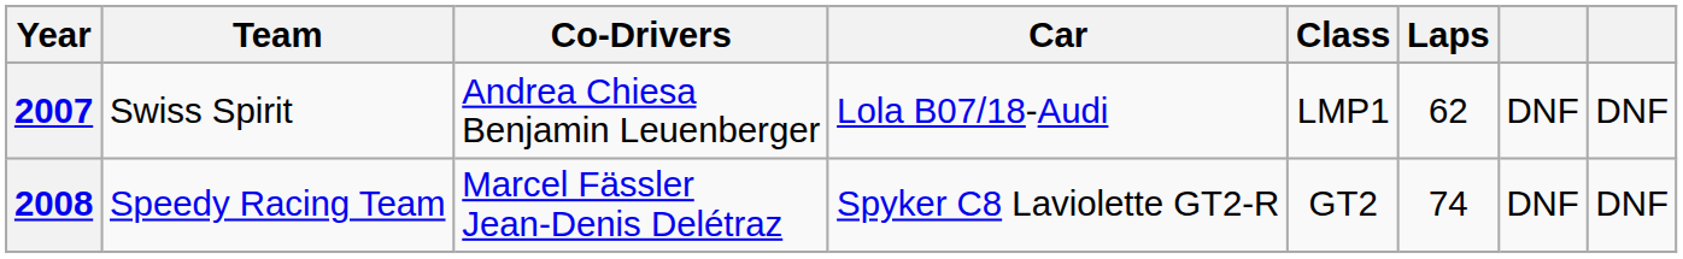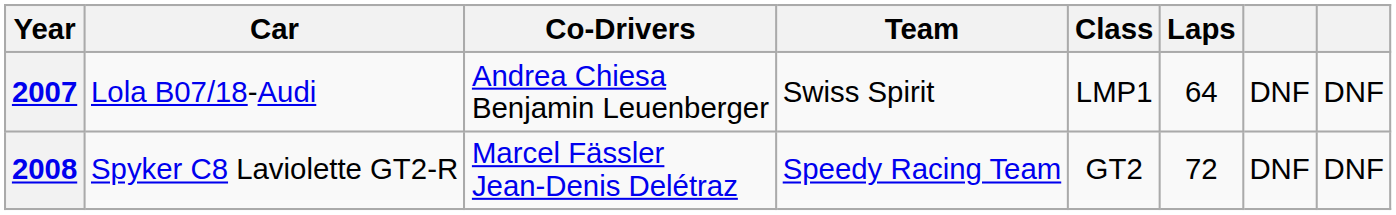 <table class="wikitable" style="text-align:center; font-size:90%">
 <tr>
 <th>Year</th>
+<th>Car</th>
+<th>Co-Drivers</th>
 <th>Team</th>
-<th>Co-Drivers</th>
-<th>Car</th>
 <th>Class</th>
 <th>Laps</th>
 <th></th>
 <th></th>
 </tr>
 <tr>
 <th><a href='#'>2007</a></th>
+<td align="left"><a href='#'>Lola B07/18</a>-<a href='#'>Audi</a></td>
+<td align="left"> <a href='#'>Andrea Chiesa</a><br> Benjamin Leuenberger</td>
 <td align="left"> Swiss Spirit</td>
-<td align="left"> <a href='#'>Andrea Chiesa</a><br> Benjamin Leuenberger</td>
-<td align="left"><a href='#'>Lola B07/18</a>-<a href='#'>Audi</a></td>
 <td>LMP1</td>
-<td>62</td>
+<td>64</td>
 <td>DNF</td>
 <td>DNF</td>
 </tr>
 <tr>
 <th><a href='#'>2008</a></th>
+<td align="left"><a href='#'>Spyker C8</a> Laviolette GT2-R</td>
+<td align="left"> <a href='#'>Marcel Fässler</a><br> <a href='#'>Jean-Denis Delétraz</a></td>
 <td align="left"> <a href='#'>Speedy Racing Team</a></td>
-<td align="left"> <a href='#'>Marcel Fässler</a><br> <a href='#'>Jean-Denis Delétraz</a></td>
-<td align="left"><a href='#'>Spyker C8</a> Laviolette GT2-R</td>
 <td>GT2</td>
-<td>74</td>
+<td>72</td>
 <td>DNF</td>
 <td>DNF</td>
 </tr>
 </table>
